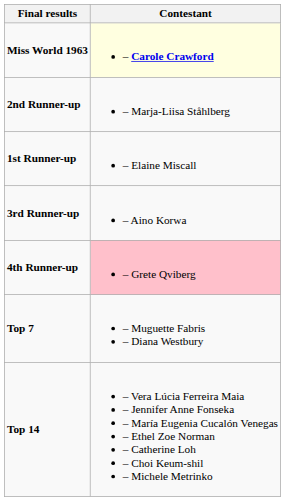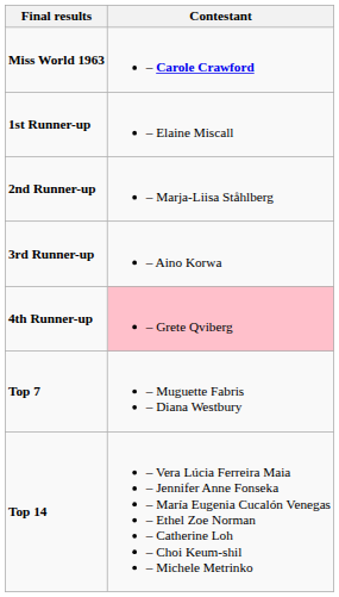 <table class="wikitable sortable" style="font-size:95%;">
 <tr>
 <th>Final results</th>
 <th>Contestant</th>
 </tr>
 <tr>
 <td><strong>Miss World 1963</strong></td>
-<td style="background: lightyellow;"><br><ul><li><strong></strong> – <strong><a href='#'>Carole Crawford</a></strong></li></ul></td>
+<td><br><ul><li><strong></strong> – <strong><a href='#'>Carole Crawford</a></strong></li></ul></td>
+</tr>
+<tr>
+<td><strong>1st Runner-up</strong></td>
+<td><br><ul><li><strong></strong> – Elaine Miscall</li></ul></td>
 </tr>
 <tr>
 <td><strong>2nd Runner-up</strong></td>
 <td><br><ul><li><strong></strong> – Marja-Liisa Ståhlberg</li></ul></td>
-</tr>
-<tr>
-<td><strong>1st Runner-up</strong></td>
-<td><br><ul><li><strong></strong> – Elaine Miscall</li></ul></td>
 </tr>
 <tr>
 <td><strong>3rd Runner-up</strong></td>
 <td><br><ul><li><strong></strong> – Aino Korwa</li></ul></td>
 </tr>
 <tr>
 <td><strong>4th Runner-up</strong></td>
 <td style="background: pink;"><br><ul><li><strong></strong> – Grete Qviberg</li></ul></td>
 </tr>
 <tr>
 <td><strong>Top 7</strong></td>
 <td><br><ul><li><strong></strong> – Muguette Fabris</li><li><strong></strong> – Diana Westbury</li></ul></td>
 </tr>
 <tr>
 <td><strong>Top 14</strong></td>
 <td><br><ul><li><strong></strong> – Vera Lúcia Ferreira Maia</li><li><strong></strong> – Jennifer Anne Fonseka</li><li><strong></strong> – María Eugenia Cucalón Venegas</li><li><strong></strong> – Ethel Zoe Norman</li><li><strong></strong> – Catherine Loh</li><li><strong></strong> – Choi Keum-shil</li><li><strong></strong> – Michele Metrinko</li></ul></td>
 </tr>
 </table>
